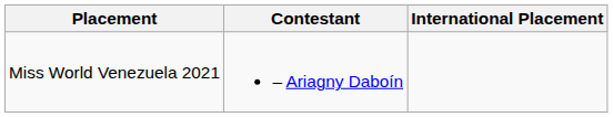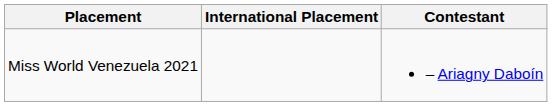 <table class="wikitable sortable" style="font-size: 95%;">
 <tr>
 <th>Placement</th>
+<th>International Placement</th>
 <th>Contestant</th>
-<th>International Placement</th>
 </tr>
 <tr>
 <td>Miss World Venezuela 2021</td>
+<td></td>
 <td><br><ul><li> – <a href='#'>Ariagny Daboín</a></li></ul></td>
-<td></td>
 </tr>
 </table>
